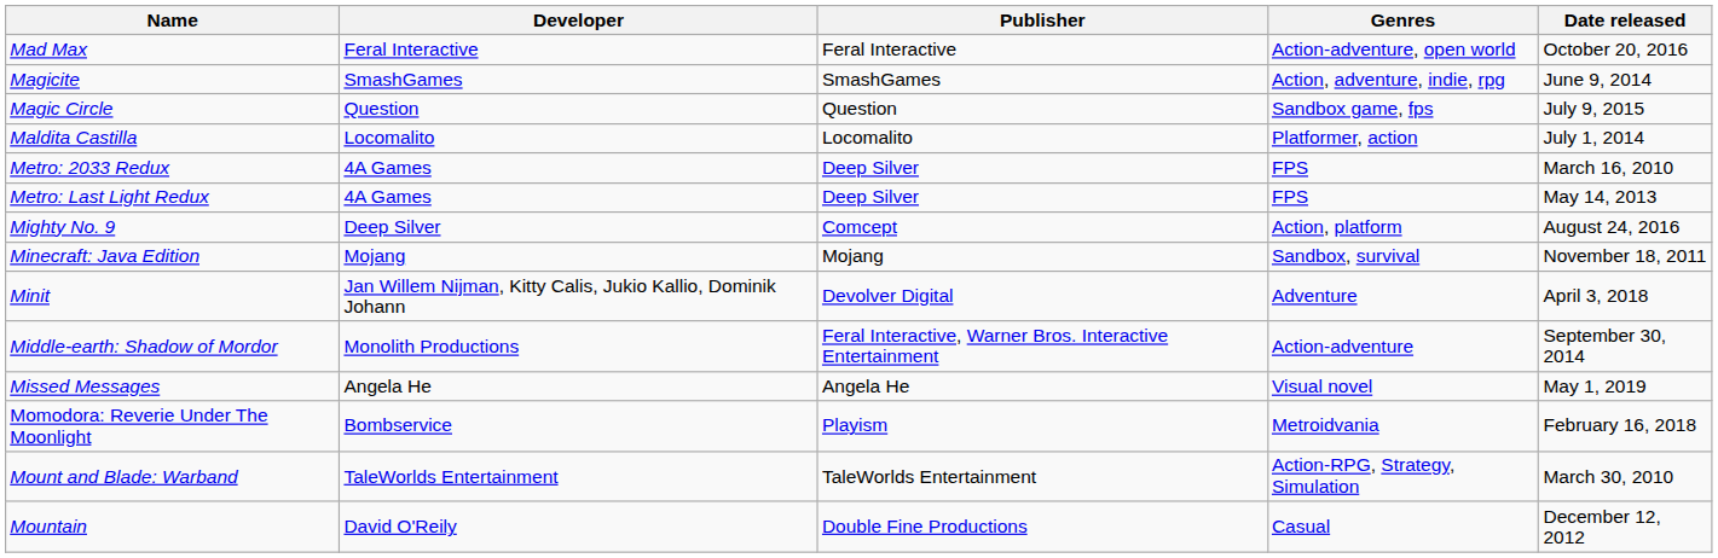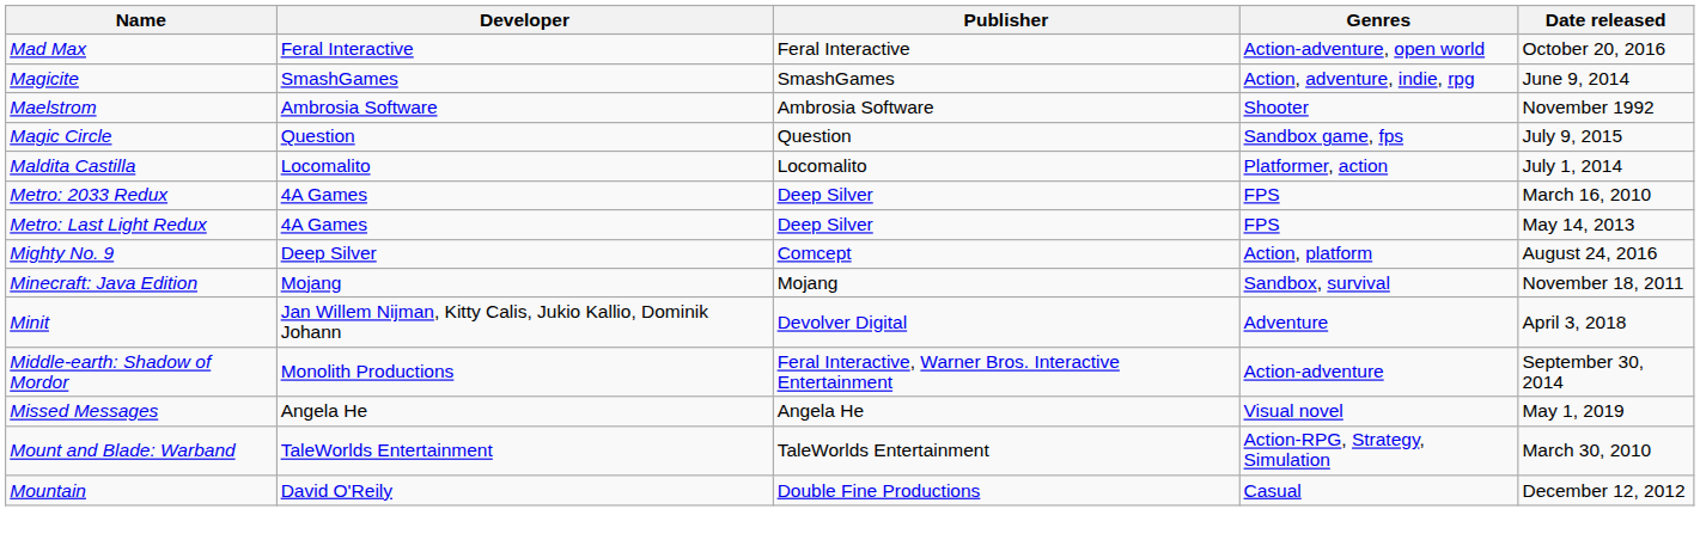 <table class="wikitable sortable" style="font-size:85%; width:98%">
 <tr>
 <th>Name</th>
 <th>Developer</th>
 <th>Publisher</th>
 <th>Genres</th>
 <th>Date released</th>
 </tr>
 <tr>
 <td><em><a href='#'>Mad Max</a></em></td>
 <td><a href='#'>Feral Interactive</a></td>
 <td>Feral Interactive</td>
 <td><a href='#'>Action-adventure</a>, <a href='#'>open world</a></td>
 <td>October 20, 2016</td>
 </tr>
 <tr>
 <td><em><a href='#'>Magicite</a></em></td>
 <td><a href='#'>SmashGames</a></td>
 <td>SmashGames</td>
 <td><a href='#'>Action</a>, <a href='#'>adventure</a>, <a href='#'>indie</a>, <a href='#'>rpg</a></td>
 <td>June 9, 2014</td>
+</tr>
+<tr>
+<td><em><a href='#'>Maelstrom</a></em></td>
+<td><a href='#'>Ambrosia Software</a></td>
+<td>Ambrosia Software</td>
+<td><a href='#'>Shooter</a></td>
+<td>November 1992</td>
 </tr>
 <tr>
 <td><em><a href='#'>Magic Circle</a></em></td>
 <td><a href='#'>Question</a></td>
 <td>Question</td>
 <td><a href='#'>Sandbox game</a>, <a href='#'>fps</a></td>
 <td>July 9, 2015</td>
 </tr>
 <tr>
 <td><em><a href='#'>Maldita Castilla</a></em></td>
 <td><a href='#'>Locomalito</a></td>
 <td>Locomalito</td>
 <td><a href='#'>Platformer</a>, <a href='#'>action</a></td>
 <td>July 1, 2014</td>
 </tr>
 <tr>
 <td><em><a href='#'>Metro: 2033 Redux</a></em></td>
 <td><a href='#'>4A Games</a></td>
 <td><a href='#'>Deep Silver</a></td>
 <td><a href='#'>FPS</a></td>
 <td>March 16, 2010</td>
 </tr>
 <tr>
 <td><em><a href='#'>Metro: Last Light Redux</a></em></td>
 <td><a href='#'>4A Games</a></td>
 <td><a href='#'>Deep Silver</a></td>
 <td><a href='#'>FPS</a></td>
 <td>May 14, 2013</td>
 </tr>
 <tr>
 <td><em><a href='#'>Mighty No. 9</a></em></td>
 <td><a href='#'>Deep Silver</a></td>
 <td><a href='#'>Comcept</a></td>
 <td><a href='#'>Action</a>, <a href='#'>platform</a></td>
 <td>August 24, 2016</td>
 </tr>
 <tr>
 <td><em><a href='#'>Minecraft: Java Edition</a></em></td>
 <td><a href='#'>Mojang</a></td>
 <td>Mojang</td>
 <td><a href='#'>Sandbox</a>, <a href='#'>survival</a></td>
 <td>November 18, 2011</td>
 </tr>
 <tr>
 <td><em><a href='#'>Minit</a></em></td>
 <td><a href='#'>Jan Willem Nijman</a>, Kitty Calis, Jukio Kallio, Dominik Johann</td>
 <td><a href='#'>Devolver Digital</a></td>
 <td><a href='#'>Adventure</a></td>
 <td>April 3, 2018</td>
 </tr>
 <tr>
 <td><em><a href='#'>Middle-earth: Shadow of Mordor</a></em></td>
 <td><a href='#'>Monolith Productions</a></td>
 <td><a href='#'>Feral Interactive</a>, <a href='#'>Warner Bros. Interactive Entertainment</a></td>
 <td><a href='#'>Action-adventure</a></td>
 <td>September 30, 2014</td>
 </tr>
 <tr>
 <td><em><a href='#'>Missed Messages</a></em></td>
 <td>Angela He</td>
 <td>Angela He</td>
 <td><a href='#'>Visual novel</a></td>
 <td>May 1, 2019</td>
 </tr>
 <tr>
-<td><a href='#'>Momodora: Reverie Under The Moonlight</a></td>
-<td><a href='#'>Bombservice</a></td>
-<td><a href='#'>Playism</a></td>
-<td><a href='#'>Metroidvania</a></td>
-<td>February 16, 2018</td>
-</tr>
-<tr>
 <td><em><a href='#'>Mount and Blade: Warband</a></em></td>
 <td><a href='#'>TaleWorlds Entertainment</a></td>
 <td>TaleWorlds Entertainment</td>
 <td><a href='#'>Action-RPG</a>, <a href='#'>Strategy</a>, <a href='#'>Simulation</a></td>
 <td>March 30, 2010</td>
 </tr>
 <tr>
 <td><em><a href='#'>Mountain</a></em></td>
 <td><a href='#'>David O'Reily</a></td>
 <td><a href='#'>Double Fine Productions</a></td>
 <td><a href='#'>Casual</a></td>
 <td>December 12, 2012</td>
 </tr>
 </table>
